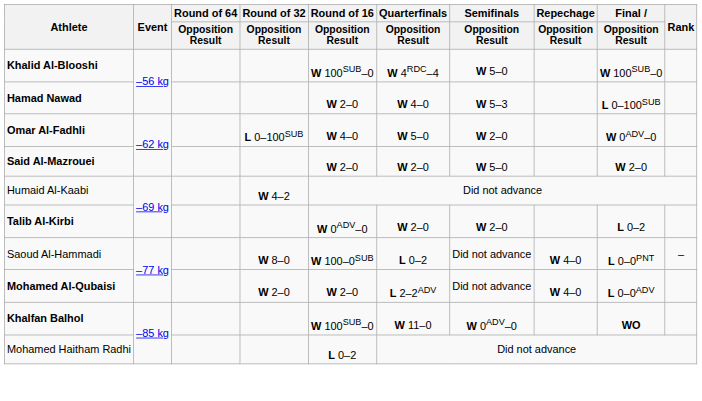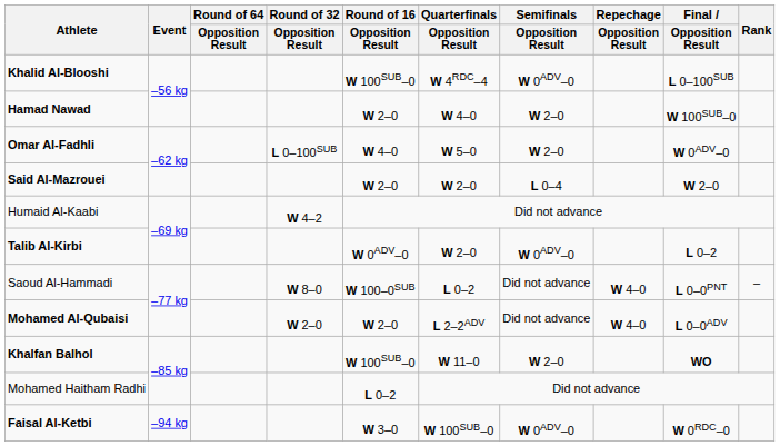 <table class=wikitable style=font-size:90%;text-align:center>
 <tr>
 <th rowspan="2">Athlete</th>
 <th rowspan="2">Event</th>
 <th>Round of 64</th>
 <th>Round of 32</th>
 <th>Round of 16</th>
 <th>Quarterfinals</th>
 <th>Semifinals</th>
 <th>Repechage</th>
 <th>Final / </th>
 <th rowspan=2>Rank</th>
 </tr>
 <tr style="font-size:95%">
 <th>Opposition<br>Result</th>
 <th>Opposition<br>Result</th>
 <th>Opposition<br>Result</th>
 <th>Opposition<br>Result</th>
 <th>Opposition<br>Result</th>
 <th>Opposition<br>Result</th>
 <th>Opposition<br>Result</th>
 </tr>
 <tr>
 <td align=left><strong>Khalid Al-Blooshi</strong></td>
 <td align=left rowspan=2><a href='#'>–56 kg</a></td>
 <td></td>
 <td></td>
 <td><br><strong>W</strong> 100<sup>SUB</sup>–0</td>
 <td><br><strong>W</strong> 4<sup>RDC</sup>–4</td>
-<td><br><strong>W</strong> 5–0</td>
+<td><br><strong>W</strong> 0<sup>ADV</sup>–0</td>
 <td></td>
-<td><br><strong>W</strong> 100<sup>SUB</sup>–0</td>
+<td><br><strong>L</strong> 0–100<sup>SUB</sup></td>
 <td></td>
 </tr>
 <tr>
 <td align=left><strong>Hamad Nawad</strong></td>
 <td></td>
 <td></td>
 <td><br><strong>W</strong> 2–0</td>
 <td><br><strong>W</strong> 4–0</td>
-<td><br><strong>W</strong> 5–3</td>
+<td><br><strong>W</strong> 2–0</td>
 <td></td>
-<td><br><strong>L</strong> 0–100<sup>SUB</sup></td>
+<td><br><strong>W</strong> 100<sup>SUB</sup>–0</td>
 <td></td>
 </tr>
 <tr>
 <td align=left><strong>Omar Al-Fadhli</strong></td>
 <td align=left rowspan=2><a href='#'>–62 kg</a></td>
 <td></td>
 <td><br><strong>L</strong> 0–100<sup>SUB</sup></td>
 <td><br><strong>W</strong> 4–0</td>
 <td><br><strong>W</strong> 5–0</td>
 <td><br><strong>W</strong> 2–0</td>
 <td></td>
 <td><br><strong>W</strong> 0<sup>ADV</sup>–0</td>
 <td></td>
 </tr>
 <tr>
 <td align=left><strong>Said Al-Mazrouei</strong></td>
 <td></td>
 <td></td>
 <td><br><strong>W</strong> 2–0</td>
 <td><br><strong>W</strong> 2–0</td>
-<td><br><strong>W</strong> 5–0</td>
+<td><br><strong>L</strong> 0–4</td>
 <td></td>
 <td><br><strong>W</strong> 2–0</td>
 <td></td>
 </tr>
 <tr>
 <td align=left>Humaid Al-Kaabi</td>
 <td align=left rowspan=2><a href='#'>–69 kg</a></td>
 <td></td>
 <td><br><strong>W</strong> 4–2</td>
 <td colspan=6>Did not advance</td>
 </tr>
 <tr>
 <td align=left><strong>Talib Al-Kirbi</strong></td>
 <td></td>
 <td></td>
 <td><br><strong>W</strong> 0<sup>ADV</sup>–0</td>
 <td><br><strong>W</strong> 2–0</td>
-<td><br><strong>W</strong> 2–0</td>
+<td><br><strong>W</strong> 0<sup>ADV</sup>–0</td>
 <td></td>
 <td><br><strong>L</strong> 0–2</td>
 <td></td>
 </tr>
 <tr>
 <td align=left>Saoud Al-Hammadi</td>
 <td align=left rowspan=2><a href='#'>–77 kg</a></td>
 <td></td>
 <td><br><strong>W</strong> 8–0</td>
 <td><br><strong>W</strong> 100–0<sup>SUB</sup></td>
 <td><br><strong>L</strong> 0–2</td>
 <td>Did not advance</td>
 <td><br><strong>W</strong> 4–0</td>
 <td><br><strong>L</strong> 0–0<sup>PNT</sup></td>
 <td>–</td>
 </tr>
 <tr>
 <td align=left><strong>Mohamed Al-Qubaisi</strong></td>
 <td></td>
 <td><br><strong>W</strong> 2–0</td>
 <td><br><strong>W</strong> 2–0</td>
 <td><br><strong>L</strong> 2–2<sup>ADV</sup></td>
 <td>Did not advance</td>
 <td><br><strong>W</strong> 4–0</td>
 <td><br><strong>L</strong> 0–0<sup>ADV</sup></td>
 <td></td>
 </tr>
 <tr>
 <td align=left><strong>Khalfan Balhol</strong></td>
 <td align=left rowspan=2><a href='#'>–85 kg</a></td>
 <td></td>
 <td></td>
 <td><br><strong>W</strong> 100<sup>SUB</sup>–0</td>
 <td><br><strong>W</strong> 11–0</td>
-<td><br><strong>W</strong> 0<sup>ADV</sup>–0</td>
+<td><br><strong>W</strong> 2–0</td>
 <td></td>
 <td><br><strong>WO</strong></td>
 <td></td>
 </tr>
 <tr>
 <td align=left>Mohamed Haitham Radhi</td>
 <td></td>
 <td></td>
 <td><br><strong>L</strong> 0–2</td>
 <td colspan=5>Did not advance</td>
 </tr>
+<tr>
+<td align=left><strong>Faisal Al-Ketbi</strong></td>
+<td align=left><a href='#'>–94 kg</a></td>
+<td></td>
+<td></td>
+<td><br><strong>W</strong> 3–0</td>
+<td><br><strong>W</strong> 100<sup>SUB</sup>–0</td>
+<td><br><strong>W</strong> 0<sup>ADV</sup>–0</td>
+<td></td>
+<td><br><strong>W</strong> 0<sup>RDC</sup>–0</td>
+<td></td>
+</tr>
 </table>
